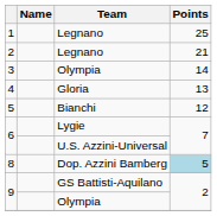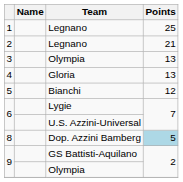 <table class="wikitable">
 <tr>
 <th></th>
 <th>Name</th>
 <th>Team</th>
 <th>Points</th>
 </tr>
 <tr>
 <td style="text-align:center">1</td>
 <td></td>
 <td>Legnano</td>
 <td align="right">25</td>
 </tr>
 <tr>
 <td style="text-align:center">2</td>
 <td> </td>
 <td>Legnano</td>
 <td align="right">21</td>
 </tr>
 <tr>
 <td style="text-align:center">3</td>
 <td></td>
 <td>Olympia</td>
-<td align="right">14</td>
+<td align="right">13</td>
 </tr>
 <tr>
 <td style="text-align:center">4</td>
 <td></td>
 <td>Gloria</td>
 <td align="right">13</td>
 </tr>
 <tr>
 <td style="text-align:center">5</td>
 <td></td>
 <td>Bianchi</td>
 <td align="right">12</td>
 </tr>
 <tr>
 <td style="text-align:center" rowspan="2">6</td>
 <td></td>
 <td>Lygie</td>
 <td align="right" rowspan="2">7</td>
 </tr>
 <tr>
 <td></td>
 <td>U.S. Azzini-Universal</td>
 </tr>
 <tr>
 <td style="text-align:center">8</td>
 <td></td>
 <td>Dop. Azzini Bamberg</td>
 <td align="right" style="background: lightblue;">5</td>
 </tr>
 <tr>
 <td style="text-align:center" rowspan="2">9</td>
 <td></td>
 <td>GS Battisti-Aquilano</td>
 <td align="right" rowspan="2">2</td>
 </tr>
 <tr>
 <td></td>
 <td>Olympia</td>
 </tr>
 <tr>
 </tr>
 </table>
